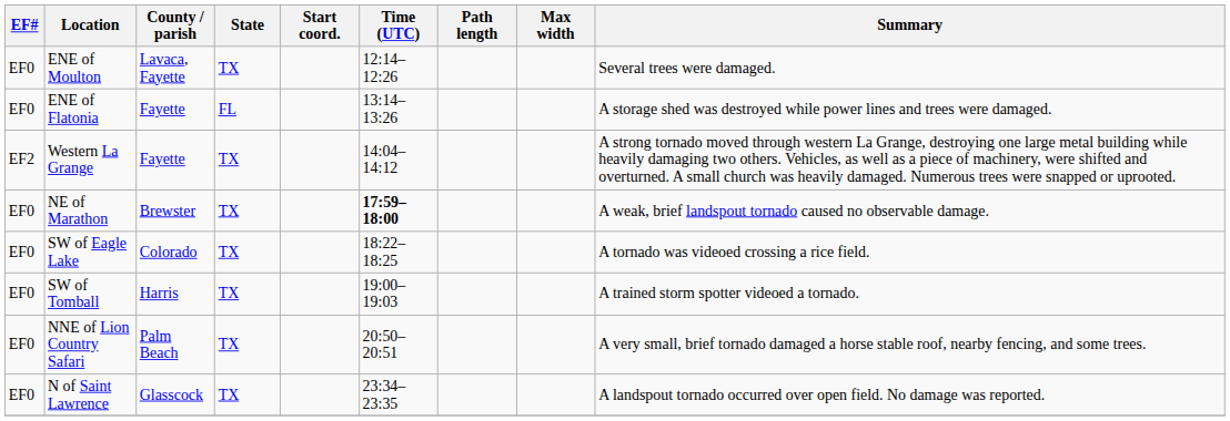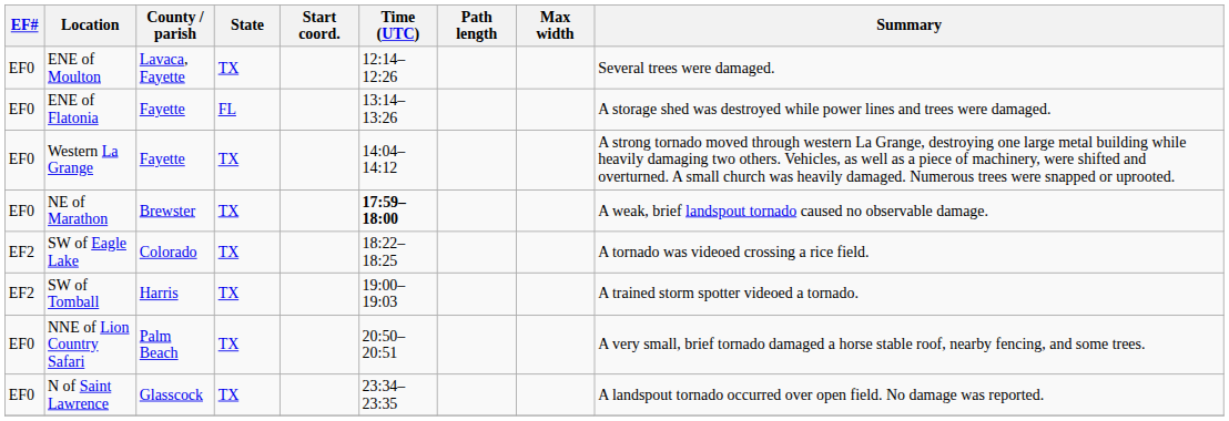 <table class="wikitable sortable" style="width:100%;">
 <tr>
 <th scope="col" style="width:3%; text-align:center;"><a href='#'>EF#</a></th>
 <th scope="col" style="width:7%; text-align:center;" class="unsortable">Location</th>
 <th scope="col" style="width:6%; text-align:center;" class="unsortable">County / parish</th>
 <th scope="col" style="width:5%; text-align:center;">State</th>
 <th scope="col" style="width:6%; text-align:center;">Start coord.</th>
 <th scope="col" style="width:6%; text-align:center;">Time (<a href='#'>UTC</a>)</th>
 <th scope="col" style="width:6%; text-align:center;">Path length</th>
 <th scope="col" style="width:6%; text-align:center;">Max width</th>
 <th scope="col" class="unsortable" style="width:48%; text-align:center;">Summary</th>
 </tr>
 <tr>
 <td bgcolor=>EF0</td>
 <td>ENE of <a href='#'>Moulton</a></td>
 <td><a href='#'>Lavaca</a>, <a href='#'>Fayette</a></td>
 <td><a href='#'>TX</a></td>
 <td></td>
 <td>12:14–12:26</td>
 <td></td>
 <td></td>
 <td>Several trees were damaged.</td>
 </tr>
 <tr>
 <td bgcolor=>EF0</td>
 <td>ENE of <a href='#'>Flatonia</a></td>
 <td><a href='#'>Fayette</a></td>
 <td><a href='#'>FL</a></td>
 <td></td>
 <td>13:14–13:26</td>
 <td></td>
 <td></td>
 <td>A storage shed was destroyed while power lines and trees were damaged.</td>
 </tr>
 <tr>
-<td bgcolor=>EF2</td>
+<td bgcolor=>EF0</td>
 <td>Western <a href='#'>La Grange</a></td>
 <td><a href='#'>Fayette</a></td>
 <td><a href='#'>TX</a></td>
 <td></td>
 <td>14:04–14:12</td>
 <td></td>
 <td></td>
 <td>A strong tornado moved through western La Grange, destroying one large metal building while heavily damaging two others. Vehicles, as well as a  piece of machinery, were shifted and overturned. A small church was heavily damaged. Numerous trees were snapped or uprooted.</td>
 </tr>
 <tr>
 <td bgcolor=>EF0</td>
 <td>NE of <a href='#'>Marathon</a></td>
 <td><a href='#'>Brewster</a></td>
 <td><a href='#'>TX</a></td>
 <td></td>
 <td><strong>17:59–18:00</strong></td>
 <td></td>
 <td></td>
 <td>A weak, brief <a href='#'>landspout tornado</a> caused no observable damage.</td>
 </tr>
 <tr>
-<td bgcolor=>EF0</td>
+<td bgcolor=>EF2</td>
 <td>SW of <a href='#'>Eagle Lake</a></td>
 <td><a href='#'>Colorado</a></td>
 <td><a href='#'>TX</a></td>
 <td></td>
 <td>18:22–18:25</td>
 <td></td>
 <td></td>
 <td>A tornado was videoed crossing a rice field.</td>
 </tr>
 <tr>
-<td bgcolor=>EF0</td>
+<td bgcolor=>EF2</td>
 <td>SW of <a href='#'>Tomball</a></td>
 <td><a href='#'>Harris</a></td>
 <td><a href='#'>TX</a></td>
 <td></td>
 <td>19:00–19:03</td>
 <td></td>
 <td></td>
 <td>A trained storm spotter videoed a tornado.</td>
 </tr>
 <tr>
 <td bgcolor=>EF0</td>
 <td>NNE of <a href='#'>Lion Country Safari</a></td>
 <td><a href='#'>Palm Beach</a></td>
 <td><a href='#'>TX</a></td>
 <td></td>
 <td>20:50–20:51</td>
 <td></td>
 <td></td>
 <td>A very small, brief tornado damaged a horse stable roof, nearby fencing, and some trees.</td>
 </tr>
 <tr>
 <td bgcolor=>EF0</td>
 <td>N of <a href='#'>Saint Lawrence</a></td>
 <td><a href='#'>Glasscock</a></td>
 <td><a href='#'>TX</a></td>
 <td></td>
 <td>23:34–23:35</td>
 <td></td>
 <td></td>
 <td>A landspout tornado occurred over open field. No damage was reported.</td>
 </tr>
 <tr>
 </tr>
 </table>
